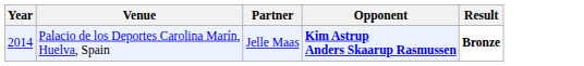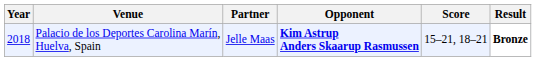 <table class="sortable wikitable" style="font-size: 90%;">
 <tr>
 <th>Year</th>
 <th>Venue</th>
 <th>Partner</th>
 <th>Opponent</th>
+<th>Score</th>
 <th>Result</th>
 </tr>
 <tr style="background:#ECF2FF">
-<td align="center"><a href='#'>2014</a></td>
+<td align="center"><a href='#'>2018</a></td>
 <td align="left"><a href='#'>Palacio de los Deportes Carolina Marín</a>,<br><a href='#'>Huelva</a>, Spain</td>
 <td align="left"> <a href='#'>Jelle Maas</a></td>
 <td align="left"><strong> <a href='#'>Kim Astrup</a><br> <a href='#'>Anders Skaarup Rasmussen</a></strong></td>
+<td align="left">15–21, 18–21</td>
 <td style="text-align:left; background:white"> <strong>Bronze</strong></td>
 </tr>
 </table>
